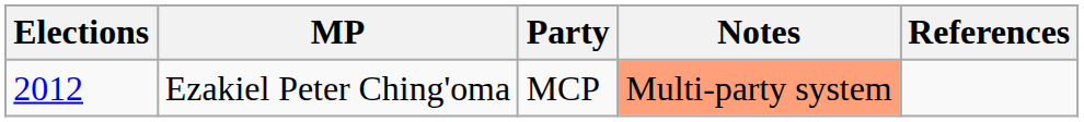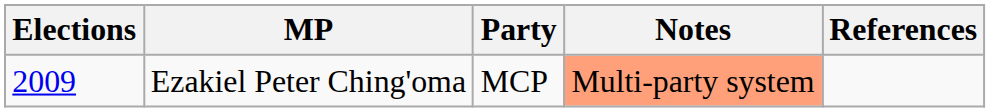 <table class="wikitable">
 <tr>
 <th>Elections</th>
 <th>MP</th>
 <th>Party</th>
 <th>Notes</th>
 <th>References</th>
 </tr>
 <tr>
-<td><a href='#'>2012</a></td>
+<td><a href='#'>2009</a></td>
 <td>Ezakiel Peter Ching'oma</td>
 <td>MCP</td>
 <td style="background: lightsalmon;">Multi-party system</td>
 <td></td>
 </tr>
 </table>
